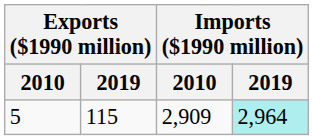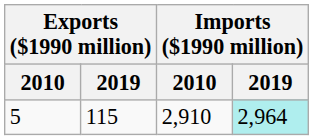 <table class="wikitable">
 <tr>
 <th colspan="2">Exports<br>($1990 million)</th>
 <th colspan="2">Imports<br>($1990 million)</th>
 </tr>
 <tr>
 <th>2010</th>
 <th>2019</th>
 <th>2010</th>
 <th>2019</th>
 </tr>
 <tr>
 <td>5</td>
 <td>115</td>
-<td>2,909</td>
+<td>2,910</td>
 <td style="background: paleturquoise;">2,964</td>
 </tr>
 </table>
